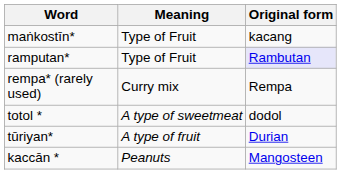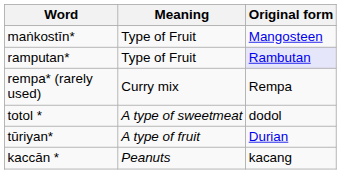 <table class="wikitable">
 <tr>
 <th>Word</th>
 <th>Meaning</th>
 <th>Original form</th>
 </tr>
 <tr>
 <td style="width:08em">maṅkostīn*</td>
 <td>Type of Fruit</td>
-<td>kacang</td>
+<td><a href='#'>Mangosteen</a></td>
 </tr>
 <tr>
 <td>ramputan*</td>
 <td>Type of Fruit</td>
 <td style="background: lavender;"><a href='#'>Rambutan</a></td>
 </tr>
 <tr>
 <td>rempa* (rarely used)</td>
 <td>Curry mix</td>
 <td>Rempa</td>
 </tr>
 <tr>
 <td>totol *</td>
 <td><em>A type of sweetmeat</em></td>
 <td>dodol</td>
 </tr>
 <tr>
 <td>tūriyan*</td>
 <td><em>A type of fruit</em></td>
 <td><a href='#'>Durian</a></td>
 </tr>
 <tr>
 <td>kaccān *</td>
 <td><em>Peanuts</em></td>
-<td><a href='#'>Mangosteen</a></td>
+<td>kacang</td>
 </tr>
 </table>
